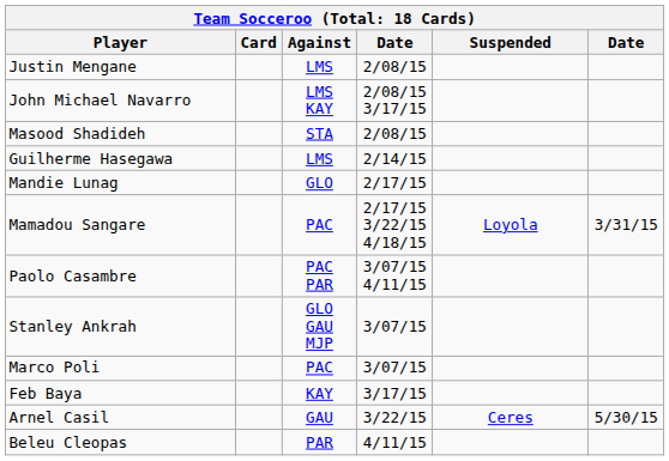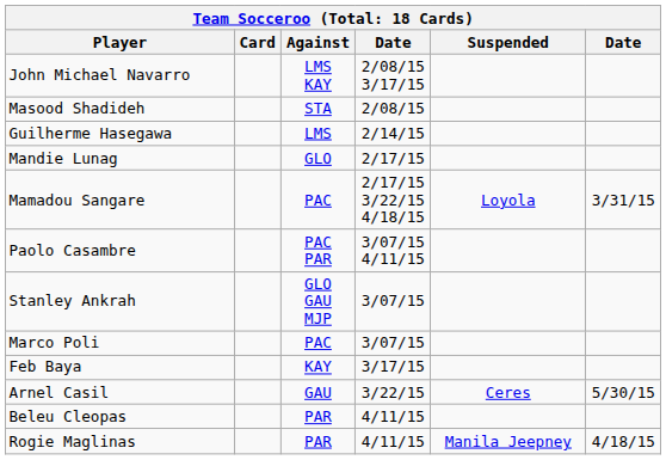 <table class="wikitable collapsible collapsed">
 <tr>
 <th colspan="6" style="width:560px"><a href='#'>Team Socceroo</a> (Total: 18 Cards)					</th>
 </tr>
 <tr>
 <th style="width:180px">Player</th>
 <th style="width: 30px">Card</th>
 <th style="width: 50px">Against</th>
 <th style="width: 50px">Date</th>
 <th style="width:120px">Suspended</th>
 <th style="width: 50px">Date</th>
-</tr>
-<tr>
-<td style="text-align:left"> Justin Mengane</td>
-<td style="text-align:center"></td>
-<td style="text-align:center"><a href='#'>LMS</a></td>
-<td style="text-align:center">2/08/15</td>
-<td style="text-align:center"></td>
-<td style="text-align:center"></td>
 </tr>
 <tr>
 <td style="text-align:left"> John Michael Navarro</td>
 <td style="text-align:center"><br></td>
 <td style="text-align:center"><a href='#'>LMS</a><br><a href='#'>KAY</a></td>
 <td style="text-align:center">2/08/15<br>3/17/15</td>
 <td style="text-align:center"></td>
 <td style="text-align:center"></td>
 </tr>
 <tr>
 <td style="text-align:left"> Masood Shadideh</td>
 <td style="text-align:center"></td>
 <td style="text-align:center"><a href='#'>STA</a></td>
 <td style="text-align:center">2/08/15</td>
 <td style="text-align:center"></td>
 <td style="text-align:center"></td>
 </tr>
 <tr>
 <td style="text-align:left"> Guilherme Hasegawa</td>
 <td style="text-align:center"></td>
 <td style="text-align:center"><a href='#'>LMS</a></td>
 <td style="text-align:center">2/14/15</td>
 <td style="text-align:center"></td>
 <td style="text-align:center"></td>
 </tr>
 <tr>
 <td style="text-align:left"> Mandie Lunag</td>
 <td style="text-align:center"></td>
 <td style="text-align:center"><a href='#'>GLO</a></td>
 <td style="text-align:center">2/17/15</td>
 <td style="text-align:center"></td>
 <td style="text-align:center"></td>
 </tr>
 <tr>
 <td style="text-align:left"> Mamadou Sangare</td>
 <td style="text-align:center"><br><br></td>
 <td style="text-align:center"><a href='#'>PAC</a></td>
 <td style="text-align:center">2/17/15<br>3/22/15<br>4/18/15</td>
 <td style="text-align:center"><a href='#'>Loyola</a></td>
 <td style="text-align:center">3/31/15</td>
 </tr>
 <tr>
 <td style="text-align:left"> Paolo Casambre</td>
 <td style="text-align:center"><br></td>
 <td style="text-align:center"><a href='#'>PAC</a><br><a href='#'>PAR</a></td>
 <td style="text-align:center">3/07/15<br>4/11/15</td>
 <td style="text-align:center"></td>
 <td style="text-align:center"></td>
 </tr>
 <tr>
 <td style="text-align:left"> Stanley Ankrah</td>
 <td style="text-align:center"></td>
 <td style="text-align:center"><a href='#'>GLO</a><br><a href='#'>GAU</a><br><a href='#'>MJP</a></td>
 <td style="text-align:center">3/07/15</td>
 <td style="text-align:center"></td>
 <td style="text-align:center"></td>
 </tr>
 <tr>
 <td style="text-align:left"> Marco Poli</td>
 <td style="text-align:center"></td>
 <td style="text-align:center"><a href='#'>PAC</a></td>
 <td style="text-align:center">3/07/15</td>
 <td style="text-align:center"></td>
 <td style="text-align:center"></td>
 </tr>
 <tr>
 <td style="text-align:left"> Feb Baya</td>
 <td style="text-align:center"></td>
 <td style="text-align:center"><a href='#'>KAY</a></td>
 <td style="text-align:center">3/17/15</td>
 <td style="text-align:center"></td>
 <td style="text-align:center"></td>
 </tr>
 <tr>
 <td style="text-align:left"> Arnel Casil</td>
 <td style="text-align:center"></td>
 <td style="text-align:center"><a href='#'>GAU</a></td>
 <td style="text-align:center">3/22/15</td>
 <td style="text-align:center"><a href='#'>Ceres</a></td>
 <td style="text-align:center">5/30/15</td>
 </tr>
 <tr>
 <td style="text-align:left"> Beleu Cleopas</td>
 <td style="text-align:center"></td>
 <td style="text-align:center"><a href='#'>PAR</a></td>
 <td style="text-align:center">4/11/15</td>
 <td style="text-align:center"></td>
 <td style="text-align:center"></td>
 </tr>
+<tr>
+<td style="text-align:left"> Rogie Maglinas</td>
+<td style="text-align:center"></td>
+<td style="text-align:center"><a href='#'>PAR</a></td>
+<td style="text-align:center">4/11/15</td>
+<td style="text-align:center"><a href='#'>Manila Jeepney</a></td>
+<td style="text-align:center">4/18/15</td>
+</tr>
 </table>
